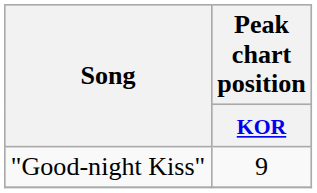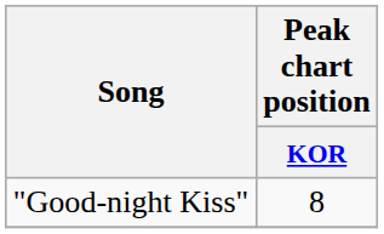 <table class="wikitable sortable" style="text-align:center;">
 <tr>
 <th rowspan="2">Song</th>
 <th colspan="1">Peak chart position</th>
 </tr>
 <tr>
 <th width="30"><small><a href='#'>KOR</a></small><br></th>
 </tr>
 <tr>
 <td align="left">"Good-night Kiss"</td>
-<td>9</td>
+<td>8</td>
 </tr>
 <tr>
 </tr>
 </table>
